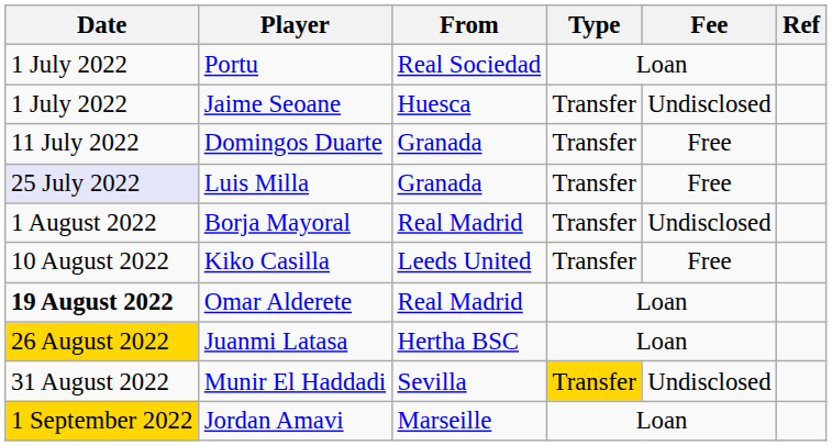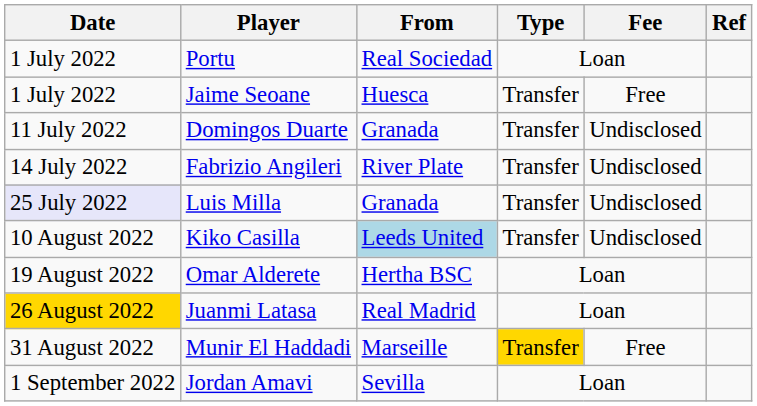 <table class="wikitable">
 <tr>
 <th>Date</th>
 <th>Player</th>
 <th>From</th>
 <th>Type</th>
 <th>Fee</th>
 <th>Ref</th>
 </tr>
 <tr>
 <td>1 July 2022</td>
 <td> <a href='#'>Portu</a></td>
 <td><a href='#'>Real Sociedad</a></td>
 <td colspan="2" align=center>Loan</td>
 <td align=center></td>
 </tr>
 <tr>
 <td>1 July 2022</td>
 <td> <a href='#'>Jaime Seoane</a></td>
 <td><a href='#'>Huesca</a></td>
 <td align=center>Transfer</td>
-<td align=center>Undisclosed</td>
+<td align=center>Free</td>
 <td align=center></td>
 </tr>
 <tr>
 <td>11 July 2022</td>
 <td> <a href='#'>Domingos Duarte</a></td>
 <td><a href='#'>Granada</a></td>
 <td align=center>Transfer</td>
-<td align=center>Free</td>
+<td align=center>Undisclosed</td>
+<td align=center></td>
+</tr>
+<tr>
+<td>14 July 2022</td>
+<td> <a href='#'>Fabrizio Angileri</a></td>
+<td> <a href='#'>River Plate</a></td>
+<td align=center>Transfer</td>
+<td align=center>Undisclosed</td>
 <td align=center></td>
 </tr>
 <tr>
 <td style="background: lavender;">25 July 2022</td>
 <td> <a href='#'>Luis Milla</a></td>
 <td><a href='#'>Granada</a></td>
 <td align=center>Transfer</td>
-<td align=center>Free</td>
-<td align=center></td>
-</tr>
-<tr>
-<td>1 August 2022</td>
-<td> <a href='#'>Borja Mayoral</a></td>
-<td><a href='#'>Real Madrid</a></td>
-<td align=center>Transfer</td>
 <td align=center>Undisclosed</td>
 <td align=center></td>
 </tr>
 <tr>
 <td>10 August 2022</td>
 <td> <a href='#'>Kiko Casilla</a></td>
-<td> <a href='#'>Leeds United</a></td>
+<td style="background: lightblue;"> <a href='#'>Leeds United</a></td>
 <td align=center>Transfer</td>
-<td align=center>Free</td>
+<td align=center>Undisclosed</td>
 <td align=center></td>
 </tr>
 <tr>
-<td><strong>19 August 2022</strong></td>
+<td>19 August 2022</td>
 <td> <a href='#'>Omar Alderete</a></td>
-<td><a href='#'>Real Madrid</a></td>
+<td> <a href='#'>Hertha BSC</a></td>
 <td colspan=2 align=center>Loan</td>
 <td align=center></td>
 </tr>
 <tr>
 <td style="background: gold;">26 August 2022</td>
 <td> <a href='#'>Juanmi Latasa</a></td>
-<td> <a href='#'>Hertha BSC</a></td>
+<td><a href='#'>Real Madrid</a></td>
 <td colspan=2 align=center>Loan</td>
 <td align=center></td>
 </tr>
 <tr>
 <td>31 August 2022</td>
 <td> <a href='#'>Munir El Haddadi</a></td>
-<td><a href='#'>Sevilla</a></td>
+<td> <a href='#'>Marseille</a></td>
 <td align=center style="background: gold;">Transfer</td>
-<td align=center>Undisclosed</td>
+<td align=center>Free</td>
 <td align=center></td>
 </tr>
 <tr>
-<td style="background: gold;">1 September 2022</td>
+<td>1 September 2022</td>
 <td> <a href='#'>Jordan Amavi</a></td>
-<td> <a href='#'>Marseille</a></td>
+<td><a href='#'>Sevilla</a></td>
 <td colspan="2" align=center>Loan</td>
 <td align=center></td>
 </tr>
 </table>
